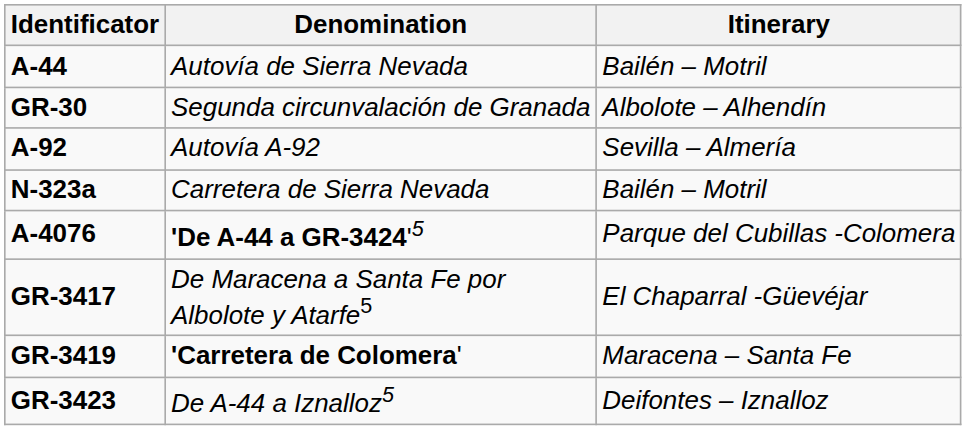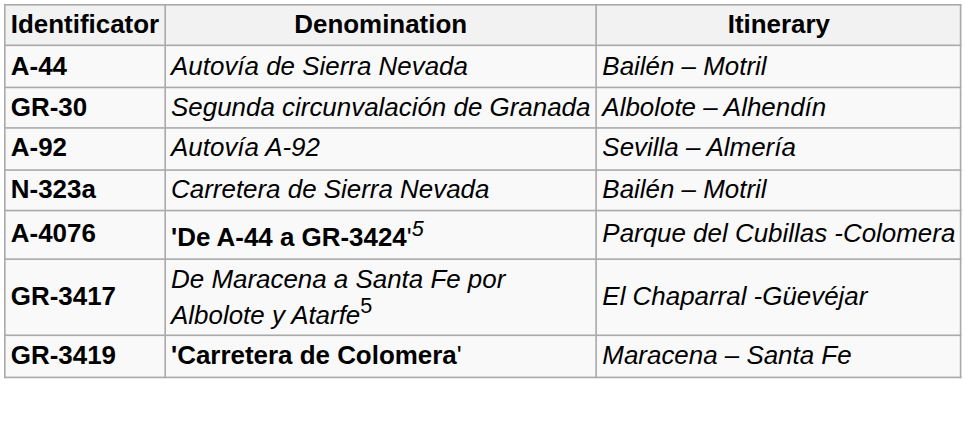 <table class="wikitable">
 <tr>
 <th><strong>Identificator</strong></th>
 <th><strong>Denomination</strong></th>
 <th><strong>Itinerary</strong></th>
 </tr>
 <tr>
 <td><strong>A-44</strong></td>
 <td><em>Autovía de Sierra Nevada</em></td>
 <td><em>Bailén – Motril</em></td>
 </tr>
 <tr>
 <td><strong>GR-30</strong></td>
 <td><em>Segunda circunvalación de Granada</em></td>
 <td><em>Albolote – Alhendín</em></td>
 </tr>
 <tr>
 <td><strong>A-92</strong></td>
 <td><em>Autovía A-92</em></td>
 <td><em>Sevilla – Almería</em></td>
 </tr>
 <tr>
 <td><strong>N-323a</strong></td>
 <td><em>Carretera de Sierra Nevada</em></td>
 <td><em>Bailén – Motril</em></td>
 </tr>
 <tr>
 <td><strong>A-4076</strong></td>
 <td><strong>'De A-44 a GR-3424</strong>'<sup><em>5</em></sup></td>
 <td><em>Parque del Cubillas -Colomera</em></td>
 </tr>
 <tr>
 <td><strong>GR-3417</strong></td>
 <td><em>De Maracena a Santa Fe por</em><br><em>Albolote y Atarfe</em><sup>5</sup></td>
 <td><em>El Chaparral -Güevéjar</em></td>
 </tr>
 <tr>
 <td><strong>GR-3419</strong></td>
 <td><strong>'Carretera de Colomera</strong>'</td>
 <td><em>Maracena – Santa Fe</em></td>
 </tr>
-<tr>
-<td><strong>GR-3423</strong></td>
-<td><em>De A-44 a Iznalloz<sup>5</sup></em></td>
-<td><em>Deifontes – Iznalloz</em></td>
-</tr>
 </table>
